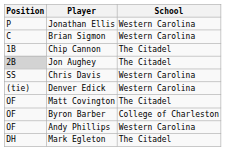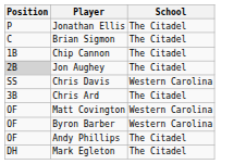 <table class="wikitable">
 <tr>
 <th>Position</th>
 <th>Player</th>
 <th>School</th>
 </tr>
 <tr>
 <td>P</td>
 <td>Jonathan Ellis</td>
-<td>Western Carolina</td>
+<td>The Citadel</td>
 </tr>
 <tr>
 <td>C</td>
 <td>Brian Sigmon</td>
-<td>Western Carolina</td>
+<td>The Citadel</td>
 </tr>
 <tr>
 <td>1B</td>
 <td>Chip Cannon</td>
 <td>The Citadel</td>
 </tr>
 <tr>
 <td style="background: lightgrey;">2B</td>
 <td>Jon Aughey</td>
 <td>The Citadel</td>
 </tr>
 <tr>
 <td>SS</td>
 <td>Chris Davis</td>
 <td>Western Carolina</td>
 </tr>
 <tr>
-<td>(tie)</td>
-<td>Denver Edick</td>
+<td>3B</td>
+<td>Chris Ard</td>
+<td>The Citadel</td>
+</tr>
+<tr>
+<td>OF</td>
+<td>Matt Covington</td>
 <td>Western Carolina</td>
 </tr>
 <tr>
 <td>OF</td>
-<td>Matt Covington</td>
-<td>The Citadel</td>
-</tr>
-<tr>
-<td>OF</td>
 <td>Byron Barber</td>
-<td>College of Charleston</td>
+<td>Western Carolina</td>
 </tr>
 <tr>
 <td>OF</td>
 <td>Andy Phillips</td>
-<td>Western Carolina</td>
+<td>The Citadel</td>
 </tr>
 <tr>
 <td>DH</td>
 <td>Mark Egleton</td>
 <td>The Citadel</td>
 </tr>
 </table>
